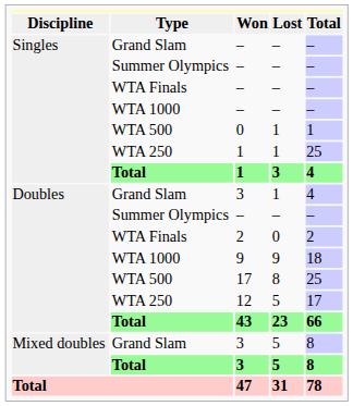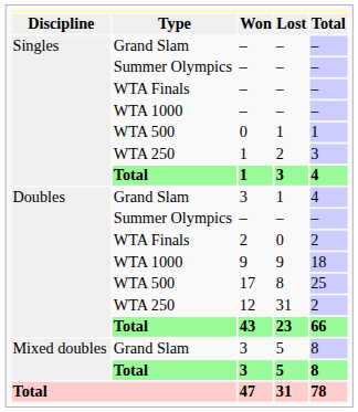 <table class="infobox vcard vevent nowrap" width=40%>
 <tr bgcolor=FFFF99>
 <th colspan="5"></th>
 </tr>
 <tr style=background:#efefef;font-weight:bold>
 <th>Discipline</th>
 <th>Type</th>
 <th>Won</th>
 <th>Lost</th>
 <th>Total</th>
 </tr>
 <tr>
 <td rowspan="7" bgcolor="efefef">Singles</td>
 <td>Grand Slam</td>
 <td>–</td>
 <td>–</td>
 <td bgcolor="CCCCFF">–</td>
 </tr>
 <tr>
 <td>Summer Olympics</td>
 <td>–</td>
 <td>–</td>
 <td bgcolor="CCCCFF">–</td>
 </tr>
 <tr>
 <td>WTA Finals</td>
 <td>–</td>
 <td>–</td>
 <td bgcolor="CCCCFF">–</td>
 </tr>
 <tr>
 <td>WTA 1000</td>
 <td>–</td>
 <td>–</td>
 <td bgcolor="CCCCFF">–</td>
 </tr>
 <tr>
 <td>WTA 500</td>
 <td>0</td>
 <td>1</td>
 <td bgcolor="CCCCFF">1</td>
 </tr>
 <tr>
 <td>WTA 250</td>
 <td>1</td>
-<td>1</td>
-<td bgcolor="CCCCFF">25</td>
+<td>2</td>
+<td bgcolor="CCCCFF">3</td>
 </tr>
 <tr style="background:#98FB98;font-weight:bold">
 <td>Total</td>
 <td>1</td>
 <td>3</td>
 <td>4</td>
 </tr>
 <tr>
 <td rowspan="7" bgcolor="efefef">Doubles</td>
 <td>Grand Slam</td>
 <td>3</td>
 <td>1</td>
 <td bgcolor="CCCCFF">4</td>
 </tr>
 <tr>
 <td>Summer Olympics</td>
 <td>–</td>
 <td>–</td>
 <td bgcolor="CCCCFF">–</td>
 </tr>
 <tr>
 <td>WTA Finals</td>
 <td>2</td>
 <td>0</td>
 <td bgcolor="CCCCFF">2</td>
 </tr>
 <tr>
 <td>WTA 1000</td>
 <td>9</td>
 <td>9</td>
 <td bgcolor="CCCCFF">18</td>
 </tr>
 <tr>
 <td>WTA 500</td>
 <td>17</td>
 <td>8</td>
 <td bgcolor="CCCCFF">25</td>
 </tr>
 <tr>
 <td>WTA 250</td>
 <td>12</td>
-<td>5</td>
-<td bgcolor="CCCCFF">17</td>
+<td>31</td>
+<td bgcolor="CCCCFF">2</td>
 </tr>
 <tr style="background:#98FB98;font-weight:bold">
 <td>Total</td>
 <td>43</td>
 <td>23</td>
 <td>66</td>
 </tr>
 <tr>
 <td rowspan="2" bgcolor="efefef">Mixed doubles</td>
 <td>Grand Slam</td>
 <td>3</td>
 <td>5</td>
 <td bgcolor="CCCCFF">8</td>
 </tr>
 <tr style="background:#98FB98;font-weight:bold">
 <td>Total</td>
 <td>3</td>
 <td>5</td>
 <td>8</td>
 </tr>
 <tr style="background:#FCC;font-weight:bold">
 <td colspan="2">Total</td>
 <td>47</td>
 <td>31</td>
 <td>78</td>
 </tr>
 </table>
